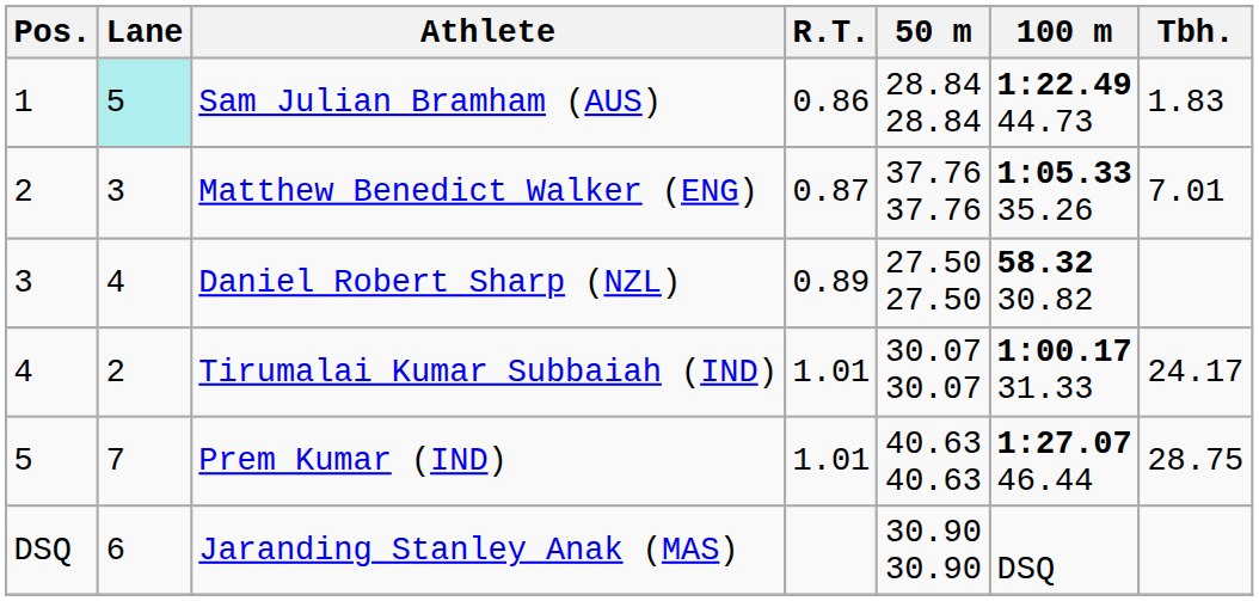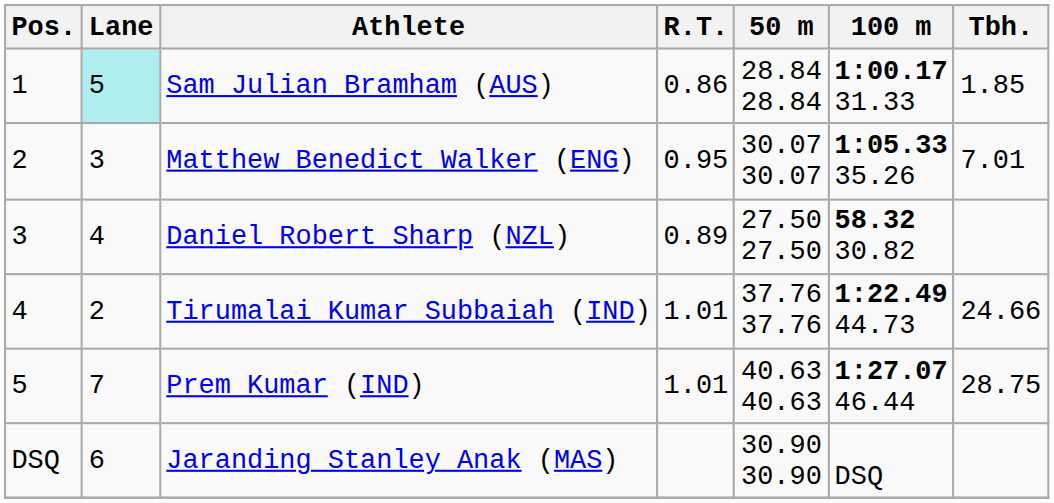 <table class="wikitable">
 <tr>
 <th>Pos.</th>
 <th>Lane</th>
 <th>Athlete</th>
 <th>R.T.</th>
 <th>50 m</th>
 <th>100 m</th>
 <th>Tbh.</th>
 </tr>
 <tr>
 <td>1</td>
 <td style="background: paleturquoise;">5</td>
 <td> <a href='#'>Sam Julian Bramham</a> (<a href='#'>AUS</a>)</td>
 <td>0.86</td>
 <td>28.84<br>28.84</td>
-<td><strong>1:22.49</strong><br>44.73</td>
-<td>1.83</td>
+<td><strong>1:00.17</strong><br>31.33</td>
+<td>1.85</td>
 </tr>
 <tr>
 <td>2</td>
 <td>3</td>
 <td> <a href='#'>Matthew Benedict Walker</a> (<a href='#'>ENG</a>)</td>
-<td>0.87</td>
-<td>37.76<br>37.76</td>
+<td>0.95</td>
+<td>30.07<br>30.07</td>
 <td><strong>1:05.33</strong><br>35.26</td>
 <td>7.01</td>
 </tr>
 <tr>
 <td>3</td>
 <td>4</td>
 <td> <a href='#'>Daniel Robert Sharp</a> (<a href='#'>NZL</a>)</td>
 <td>0.89</td>
 <td>27.50<br>27.50</td>
 <td><strong>58.32</strong><br>30.82</td>
 <td> </td>
 </tr>
 <tr>
 <td>4</td>
 <td>2</td>
 <td> <a href='#'>Tirumalai Kumar Subbaiah</a> (<a href='#'>IND</a>)</td>
 <td>1.01</td>
-<td>30.07<br>30.07</td>
-<td><strong>1:00.17</strong><br>31.33</td>
-<td>24.17</td>
+<td>37.76<br>37.76</td>
+<td><strong>1:22.49</strong><br>44.73</td>
+<td>24.66</td>
 </tr>
 <tr>
 <td>5</td>
 <td>7</td>
 <td> <a href='#'>Prem Kumar</a> (<a href='#'>IND</a>)</td>
 <td>1.01</td>
 <td>40.63<br>40.63</td>
 <td><strong>1:27.07</strong><br>46.44</td>
 <td>28.75</td>
 </tr>
 <tr>
 <td>DSQ</td>
 <td>6</td>
 <td> <a href='#'>Jaranding Stanley Anak</a> (<a href='#'>MAS</a>)</td>
 <td> </td>
 <td>30.90<br>30.90</td>
 <td><br>DSQ</td>
 <td> </td>
 </tr>
 <tr>
 </tr>
 </table>
